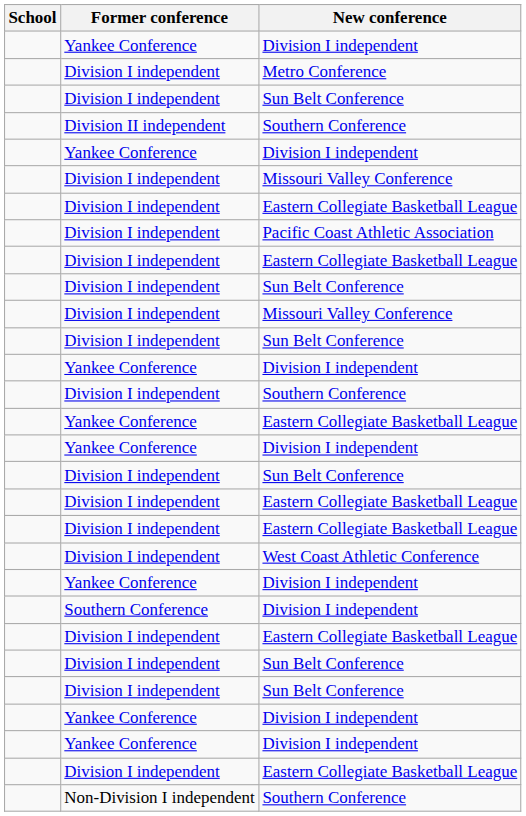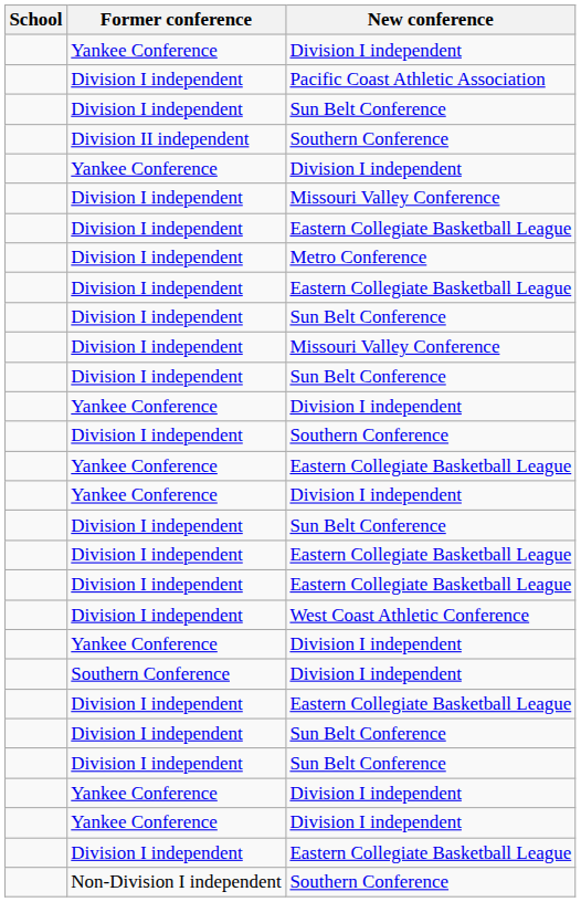 <table class="wikitable sortable">
 <tr>
 <th>School</th>
 <th>Former conference</th>
 <th>New conference</th>
 </tr>
 <tr>
 <td></td>
 <td><a href='#'>Yankee Conference</a></td>
 <td><a href='#'>Division I independent</a></td>
 </tr>
 <tr>
 <td></td>
 <td><a href='#'>Division I independent</a></td>
-<td><a href='#'>Metro Conference</a></td>
+<td><a href='#'>Pacific Coast Athletic Association</a></td>
 </tr>
 <tr>
 <td></td>
 <td><a href='#'>Division I independent</a></td>
 <td><a href='#'>Sun Belt Conference</a></td>
 </tr>
 <tr>
 <td></td>
 <td><a href='#'>Division II independent</a></td>
 <td><a href='#'>Southern Conference</a></td>
 </tr>
 <tr>
 <td></td>
 <td><a href='#'>Yankee Conference</a></td>
 <td><a href='#'>Division I independent</a></td>
 </tr>
 <tr>
 <td></td>
 <td><a href='#'>Division I independent</a></td>
 <td><a href='#'>Missouri Valley Conference</a></td>
 </tr>
 <tr>
 <td></td>
 <td><a href='#'>Division I independent</a></td>
 <td><a href='#'>Eastern Collegiate Basketball League</a></td>
 </tr>
 <tr>
 <td></td>
 <td><a href='#'>Division I independent</a></td>
-<td><a href='#'>Pacific Coast Athletic Association</a></td>
+<td><a href='#'>Metro Conference</a></td>
 </tr>
 <tr>
 <td></td>
 <td><a href='#'>Division I independent</a></td>
 <td><a href='#'>Eastern Collegiate Basketball League</a></td>
 </tr>
 <tr>
 <td></td>
 <td><a href='#'>Division I independent</a></td>
 <td><a href='#'>Sun Belt Conference</a></td>
 </tr>
 <tr>
 <td></td>
 <td><a href='#'>Division I independent</a></td>
 <td><a href='#'>Missouri Valley Conference</a></td>
 </tr>
 <tr>
 <td></td>
 <td><a href='#'>Division I independent</a></td>
 <td><a href='#'>Sun Belt Conference</a></td>
 </tr>
 <tr>
 <td></td>
 <td><a href='#'>Yankee Conference</a></td>
 <td><a href='#'>Division I independent</a></td>
 </tr>
 <tr>
 <td></td>
 <td><a href='#'>Division I independent</a></td>
 <td><a href='#'>Southern Conference</a></td>
 </tr>
 <tr>
 <td></td>
 <td><a href='#'>Yankee Conference</a></td>
 <td><a href='#'>Eastern Collegiate Basketball League</a></td>
 </tr>
 <tr>
 <td></td>
 <td><a href='#'>Yankee Conference</a></td>
 <td><a href='#'>Division I independent</a></td>
 </tr>
 <tr>
 <td></td>
 <td><a href='#'>Division I independent</a></td>
 <td><a href='#'>Sun Belt Conference</a></td>
 </tr>
 <tr>
 <td></td>
 <td><a href='#'>Division I independent</a></td>
 <td><a href='#'>Eastern Collegiate Basketball League</a></td>
 </tr>
 <tr>
 <td></td>
 <td><a href='#'>Division I independent</a></td>
 <td><a href='#'>Eastern Collegiate Basketball League</a></td>
 </tr>
 <tr>
 <td></td>
 <td><a href='#'>Division I independent</a></td>
 <td><a href='#'>West Coast Athletic Conference</a></td>
 </tr>
 <tr>
 <td></td>
 <td><a href='#'>Yankee Conference</a></td>
 <td><a href='#'>Division I independent</a></td>
 </tr>
 <tr>
 <td></td>
 <td><a href='#'>Southern Conference</a></td>
 <td><a href='#'>Division I independent</a></td>
 </tr>
 <tr>
 <td></td>
 <td><a href='#'>Division I independent</a></td>
 <td><a href='#'>Eastern Collegiate Basketball League</a></td>
 </tr>
 <tr>
 <td></td>
 <td><a href='#'>Division I independent</a></td>
 <td><a href='#'>Sun Belt Conference</a></td>
 </tr>
 <tr>
 <td></td>
 <td><a href='#'>Division I independent</a></td>
 <td><a href='#'>Sun Belt Conference</a></td>
 </tr>
 <tr>
 <td></td>
 <td><a href='#'>Yankee Conference</a></td>
 <td><a href='#'>Division I independent</a></td>
 </tr>
 <tr>
 <td></td>
 <td><a href='#'>Yankee Conference</a></td>
 <td><a href='#'>Division I independent</a></td>
 </tr>
 <tr>
 <td></td>
 <td><a href='#'>Division I independent</a></td>
 <td><a href='#'>Eastern Collegiate Basketball League</a></td>
 </tr>
 <tr>
 <td></td>
 <td>Non-Division I independent</td>
 <td><a href='#'>Southern Conference</a></td>
 </tr>
 </table>
